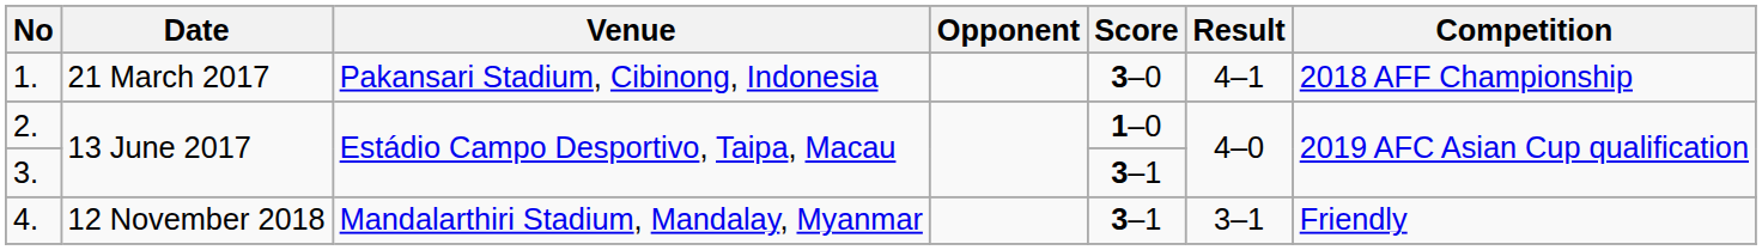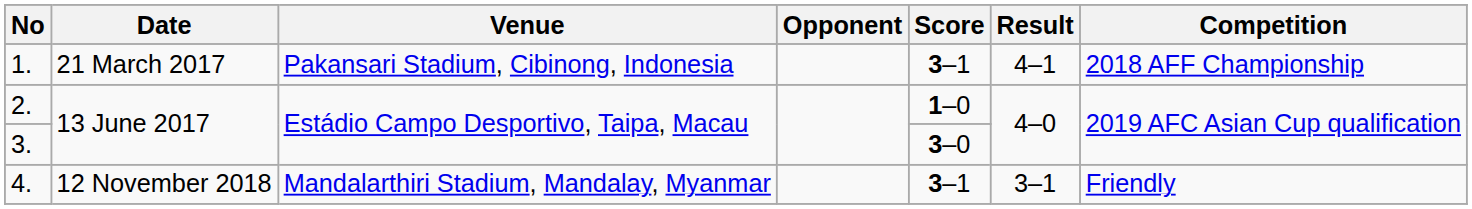 <table class="wikitable" style="font-size:85%;">
 <tr>
 <th>No</th>
 <th>Date</th>
 <th>Venue</th>
 <th>Opponent</th>
 <th>Score</th>
 <th>Result</th>
 <th>Competition</th>
 </tr>
 <tr>
 <td>1.</td>
 <td>21 March 2017</td>
 <td><a href='#'>Pakansari Stadium</a>, <a href='#'>Cibinong</a>, <a href='#'>Indonesia</a></td>
 <td></td>
-<td align=center><strong>3</strong>–0</td>
+<td align=center><strong>3</strong>–1</td>
 <td align=center>4–1</td>
 <td><a href='#'>2018 AFF Championship</a></td>
 </tr>
 <tr>
 <td>2.</td>
 <td rowspan="2">13 June 2017</td>
 <td rowspan="2"><a href='#'>Estádio Campo Desportivo</a>, <a href='#'>Taipa</a>, <a href='#'>Macau</a></td>
 <td rowspan="2"></td>
 <td align=center><strong>1</strong>–0</td>
 <td rowspan="2" style="text-align:center">4–0</td>
 <td rowspan="2"><a href='#'>2019 AFC Asian Cup qualification</a></td>
 </tr>
 <tr>
 <td>3.</td>
-<td align=center><strong>3</strong>–1</td>
+<td align=center><strong>3</strong>–0</td>
 </tr>
 <tr>
 <td>4.</td>
 <td>12 November 2018</td>
 <td rowspan=2><a href='#'>Mandalarthiri Stadium</a>, <a href='#'>Mandalay</a>, <a href='#'>Myanmar</a></td>
 <td></td>
 <td align=center><strong>3</strong>–1</td>
 <td align=center>3–1</td>
 <td><a href='#'>Friendly</a></td>
 </tr>
 </table>
